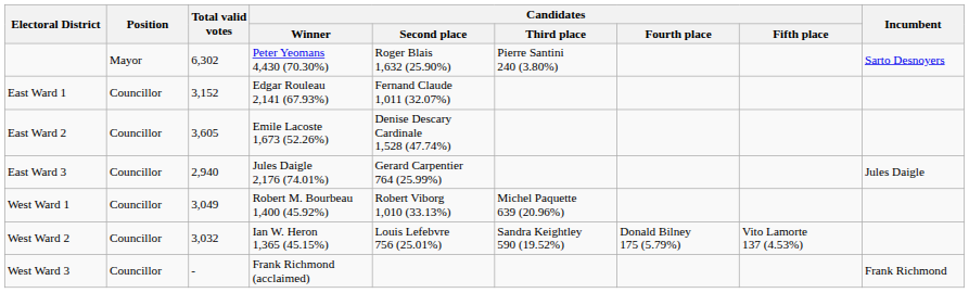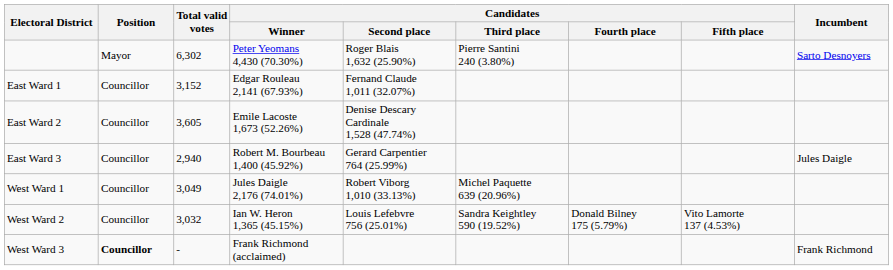 <table class="wikitable" width="100%">
 <tr>
 <th width=10% rowspan=2>Electoral District</th>
 <th width=8% rowspan=2>Position</th>
 <th width=6% rowspan=2>Total valid votes</th>
 <th colspan=5>Candidates</th>
 <th width=10% rowspan=2>Incumbent</th>
 </tr>
 <tr>
 <th width=12% >Winner</th>
 <th width=12% >Second place</th>
 <th width=12% >Third place</th>
 <th width=12% >Fourth place</th>
 <th width=12% >Fifth place</th>
 </tr>
 <tr>
 <td></td>
 <td>Mayor</td>
 <td>6,302</td>
 <td><a href='#'>Peter Yeomans</a><br>4,430 (70.30%)</td>
 <td>Roger Blais<br>1,632 (25.90%)</td>
 <td>Pierre Santini<br>240 (3.80%)</td>
 <td></td>
 <td></td>
 <td><a href='#'>Sarto Desnoyers</a></td>
 </tr>
 <tr>
 <td>East Ward 1</td>
 <td>Councillor</td>
 <td>3,152</td>
 <td>Edgar Rouleau<br>2,141 (67.93%)</td>
 <td>Fernand Claude<br>1,011 (32.07%)</td>
 <td></td>
 <td></td>
 <td></td>
 <td></td>
 </tr>
 <tr>
 <td>East Ward 2</td>
 <td>Councillor</td>
 <td>3,605</td>
 <td>Emile Lacoste<br>1,673 (52.26%)</td>
 <td>Denise Descary Cardinale<br>1,528 (47.74%)</td>
 <td></td>
 <td></td>
 <td></td>
 <td></td>
 </tr>
 <tr>
 <td>East Ward 3</td>
 <td>Councillor</td>
 <td>2,940</td>
-<td>Jules Daigle<br>2,176 (74.01%)</td>
+<td>Robert M. Bourbeau<br>1,400 (45.92%)</td>
 <td>Gerard Carpentier<br>764 (25.99%)</td>
 <td></td>
 <td></td>
 <td></td>
 <td>Jules Daigle</td>
 </tr>
 <tr>
 <td>West Ward 1</td>
 <td>Councillor</td>
 <td>3,049</td>
-<td>Robert M. Bourbeau<br>1,400 (45.92%)</td>
+<td>Jules Daigle<br>2,176 (74.01%)</td>
 <td>Robert Viborg<br>1,010 (33.13%)</td>
 <td>Michel Paquette<br>639 (20.96%)</td>
 <td></td>
 <td></td>
 <td></td>
 </tr>
 <tr>
 <td>West Ward 2</td>
 <td>Councillor</td>
 <td>3,032</td>
 <td>Ian W. Heron<br>1,365 (45.15%)</td>
 <td>Louis Lefebvre<br>756 (25.01%)</td>
 <td>Sandra Keightley<br>590 (19.52%)</td>
 <td>Donald Bilney<br>175 (5.79%)</td>
 <td>Vito Lamorte<br>137 (4.53%)</td>
 <td></td>
 </tr>
 <tr>
 <td>West Ward 3</td>
-<td>Councillor</td>
+<td><strong>Councillor</strong></td>
 <td>-</td>
 <td>Frank Richmond (acclaimed)</td>
 <td></td>
 <td></td>
 <td></td>
 <td></td>
 <td>Frank Richmond</td>
 </tr>
 </table>
